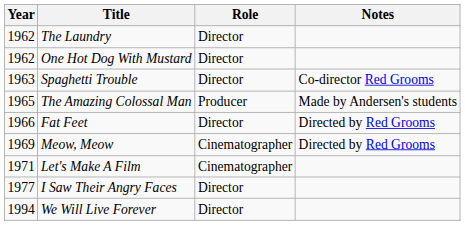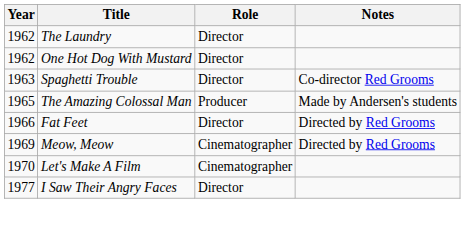 <table class="wikitable sortable">
 <tr>
 <th>Year</th>
 <th>Title</th>
 <th>Role</th>
 <th>Notes</th>
 </tr>
 <tr>
 <td>1962</td>
 <td><em>The Laundry</em></td>
 <td>Director</td>
 <td></td>
 </tr>
 <tr>
 <td>1962</td>
 <td><em>One Hot Dog With Mustard</em></td>
 <td>Director</td>
 <td></td>
 </tr>
 <tr>
 <td>1963</td>
 <td><em>Spaghetti Trouble</em></td>
 <td>Director</td>
 <td>Co-director <a href='#'>Red Grooms</a></td>
 </tr>
 <tr>
 <td>1965</td>
 <td><em>The Amazing Colossal Man</em></td>
 <td>Producer</td>
 <td>Made by Andersen's students</td>
 </tr>
 <tr>
 <td>1966</td>
 <td><em>Fat Feet</em></td>
 <td>Director</td>
 <td>Directed by <a href='#'>Red Grooms</a></td>
 </tr>
 <tr>
 <td>1969</td>
 <td><em>Meow, Meow</em></td>
 <td>Cinematographer</td>
 <td>Directed by <a href='#'>Red Grooms</a></td>
 </tr>
 <tr>
-<td>1971</td>
+<td>1970</td>
 <td><em>Let's Make A Film</em></td>
 <td>Cinematographer</td>
 <td></td>
 </tr>
 <tr>
 <td>1977</td>
 <td><em>I Saw Their Angry Faces</em></td>
 <td>Director</td>
 <td></td>
 </tr>
-<tr>
-<td>1994</td>
-<td><em>We Will Live Forever</em></td>
-<td>Director</td>
-<td></td>
-</tr>
 </table>
